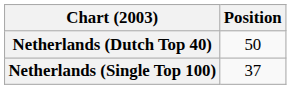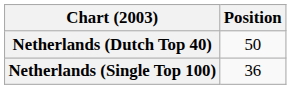 <table class="wikitable sortable plainrowheaders" style="text-align:center">
 <tr>
 <th scope="col">Chart (2003)</th>
 <th scope="col">Position</th>
 </tr>
 <tr>
 <th scope="row">Netherlands (Dutch Top 40)</th>
 <td>50</td>
 </tr>
 <tr>
 <th scope="row">Netherlands (Single Top 100)</th>
-<td>37</td>
+<td>36</td>
 </tr>
 </table>
